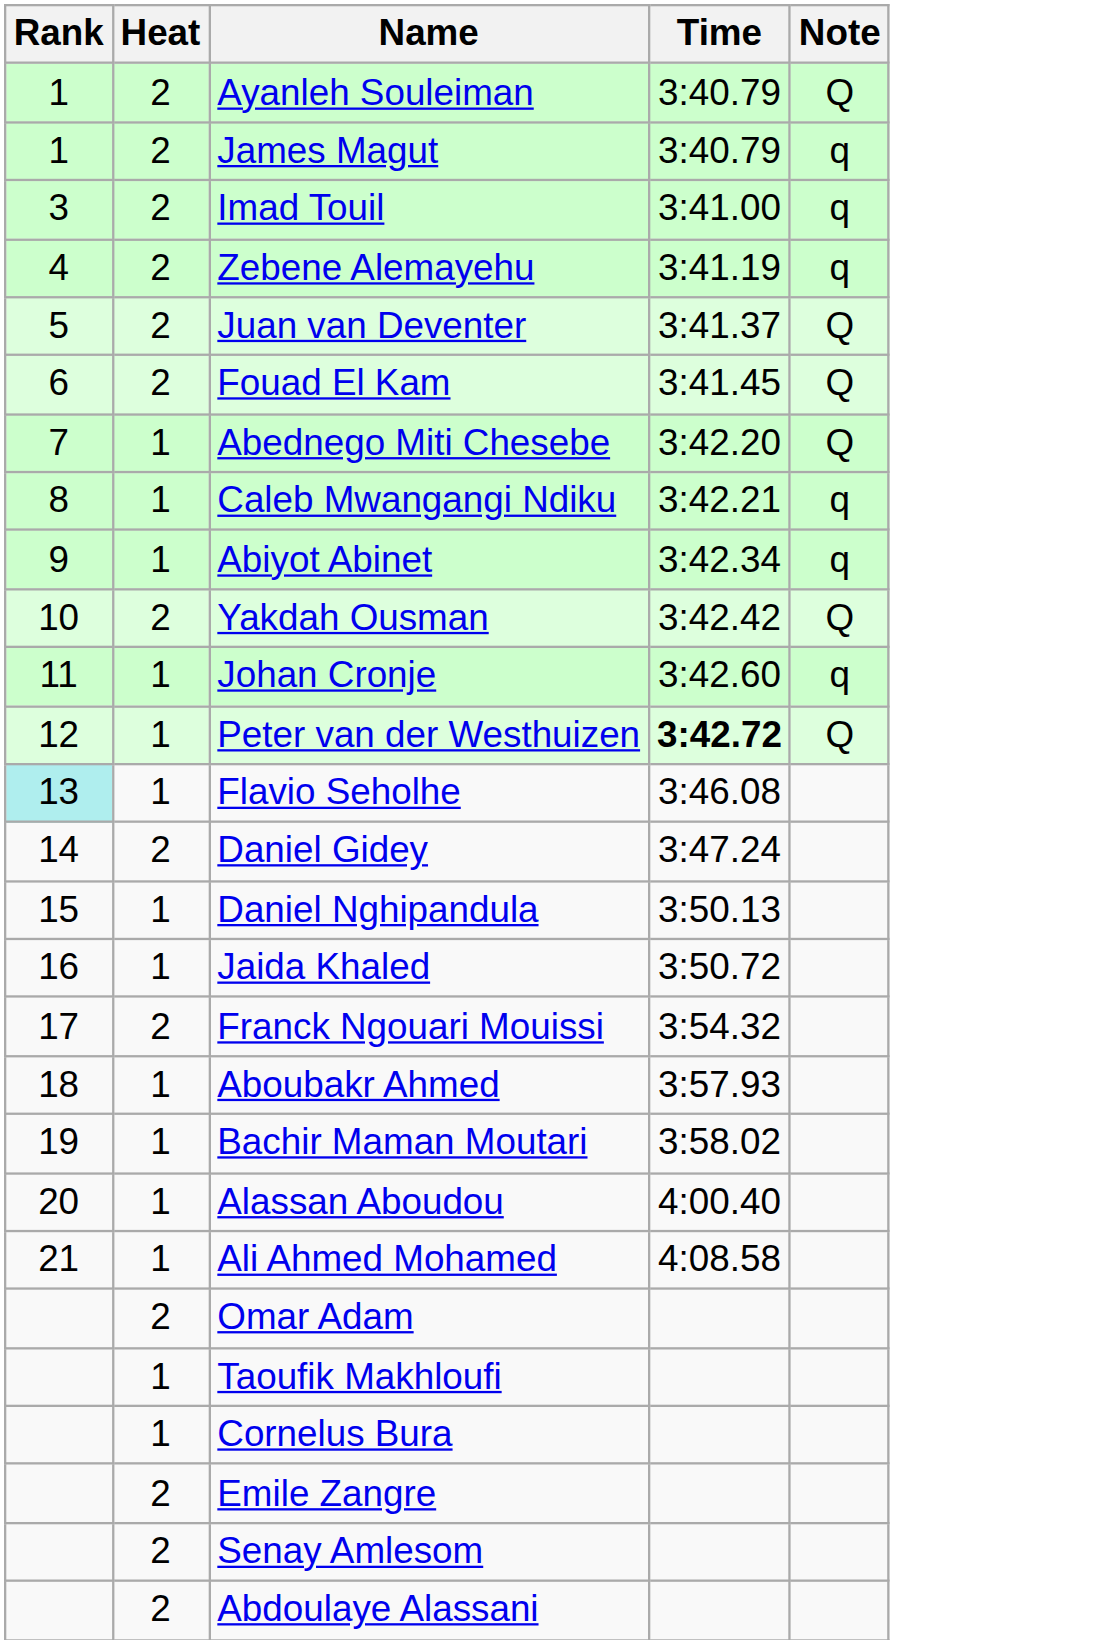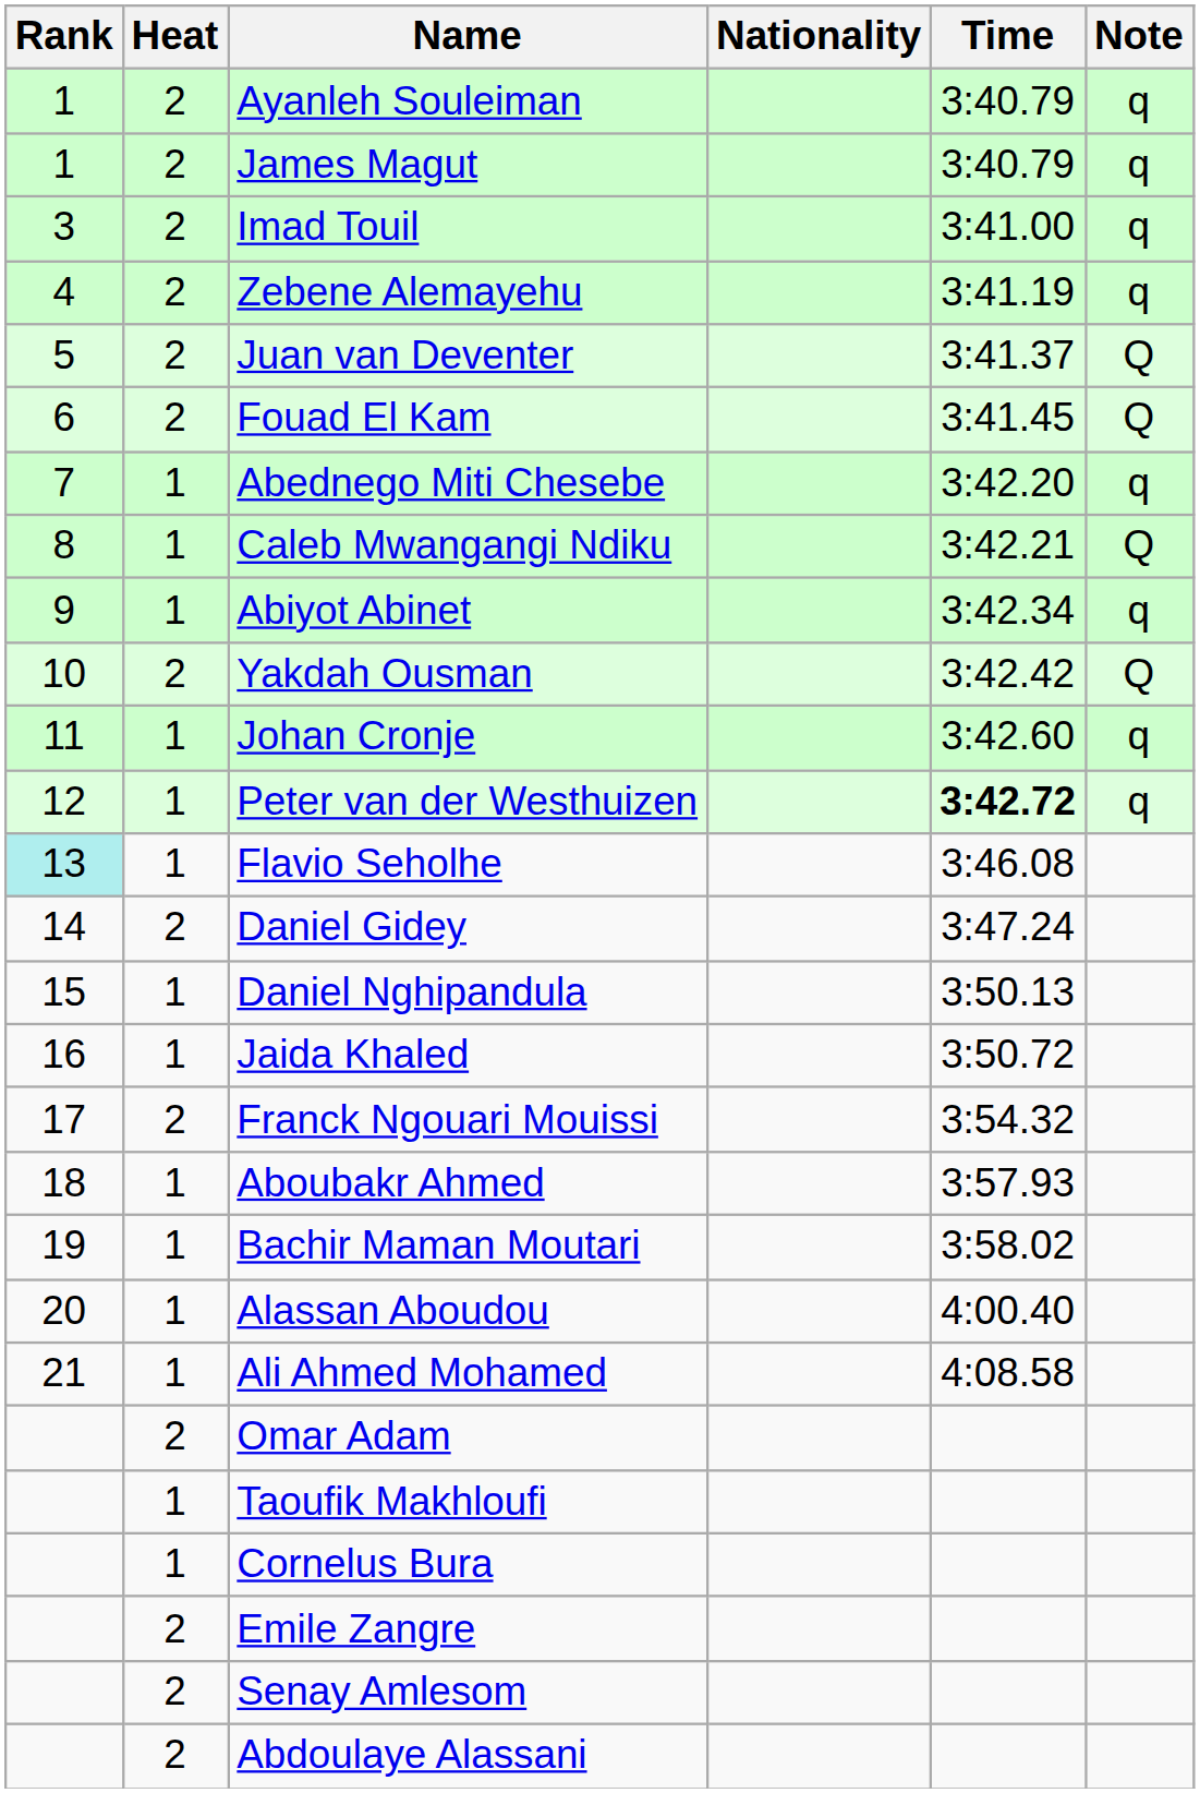 <table class="wikitable sortable" style="text-align:center">
 <tr>
 <th>Rank</th>
 <th>Heat</th>
 <th>Name</th>
+<th>Nationality</th>
 <th>Time</th>
 <th>Note</th>
 </tr>
 <tr bgcolor=ccffcc>
 <td>1</td>
 <td>2</td>
 <td align="left"><a href='#'>Ayanleh Souleiman</a></td>
+<td align=left></td>
 <td>3:40.79</td>
-<td>Q</td>
+<td>q</td>
 </tr>
 <tr bgcolor=ccffcc>
 <td>1</td>
 <td>2</td>
 <td align="left"><a href='#'>James Magut</a></td>
+<td align=left></td>
 <td>3:40.79</td>
 <td>q</td>
 </tr>
 <tr bgcolor=ccffcc>
 <td>3</td>
 <td>2</td>
 <td align="left"><a href='#'>Imad Touil</a></td>
+<td align=left></td>
 <td>3:41.00</td>
 <td>q</td>
 </tr>
 <tr bgcolor=ccffcc>
 <td>4</td>
 <td>2</td>
 <td align="left"><a href='#'>Zebene Alemayehu</a></td>
+<td align=left></td>
 <td>3:41.19</td>
 <td>q</td>
 </tr>
 <tr bgcolor=ddffdd>
 <td>5</td>
 <td>2</td>
 <td align="left"><a href='#'>Juan van Deventer</a></td>
+<td align=left></td>
 <td>3:41.37</td>
 <td>Q</td>
 </tr>
 <tr bgcolor=ddffdd>
 <td>6</td>
 <td>2</td>
 <td align="left"><a href='#'>Fouad El Kam</a></td>
+<td align=left></td>
 <td>3:41.45</td>
 <td>Q</td>
 </tr>
 <tr bgcolor=ccffcc>
 <td>7</td>
 <td>1</td>
 <td align="left"><a href='#'>Abednego Miti Chesebe</a></td>
+<td align=left></td>
 <td>3:42.20</td>
-<td>Q</td>
+<td>q</td>
 </tr>
 <tr bgcolor=ccffcc>
 <td>8</td>
 <td>1</td>
 <td align="left"><a href='#'>Caleb Mwangangi Ndiku</a></td>
+<td align=left></td>
 <td>3:42.21</td>
-<td>q</td>
+<td>Q</td>
 </tr>
 <tr bgcolor=ccffcc>
 <td>9</td>
 <td>1</td>
 <td align="left"><a href='#'>Abiyot Abinet</a></td>
+<td align=left></td>
 <td>3:42.34</td>
 <td>q</td>
 </tr>
 <tr bgcolor=ddffdd>
 <td>10</td>
 <td>2</td>
 <td align="left"><a href='#'>Yakdah Ousman</a></td>
+<td align=left></td>
 <td>3:42.42</td>
 <td>Q</td>
 </tr>
 <tr bgcolor=ccffcc>
 <td>11</td>
 <td>1</td>
 <td align="left"><a href='#'>Johan Cronje</a></td>
+<td align=left></td>
 <td>3:42.60</td>
 <td>q</td>
 </tr>
 <tr bgcolor=ddffdd>
 <td>12</td>
 <td>1</td>
 <td align="left"><a href='#'>Peter van der Westhuizen</a></td>
+<td align=left></td>
 <td><strong>3:42.72</strong></td>
-<td>Q</td>
+<td>q</td>
 </tr>
 <tr>
 <td style="background: paleturquoise;">13</td>
 <td>1</td>
 <td align="left"><a href='#'>Flavio Seholhe</a></td>
+<td align=left></td>
 <td>3:46.08</td>
 <td></td>
 </tr>
 <tr>
 <td>14</td>
 <td>2</td>
 <td align="left"><a href='#'>Daniel Gidey</a></td>
+<td align=left></td>
 <td>3:47.24</td>
 <td></td>
 </tr>
 <tr>
 <td>15</td>
 <td>1</td>
 <td align="left"><a href='#'>Daniel Nghipandula</a></td>
+<td align=left></td>
 <td>3:50.13</td>
 <td></td>
 </tr>
 <tr>
 <td>16</td>
 <td>1</td>
 <td align="left"><a href='#'>Jaida Khaled</a></td>
+<td align=left></td>
 <td>3:50.72</td>
 <td></td>
 </tr>
 <tr>
 <td>17</td>
 <td>2</td>
 <td align="left"><a href='#'>Franck Ngouari Mouissi</a></td>
+<td align=left></td>
 <td>3:54.32</td>
 <td></td>
 </tr>
 <tr>
 <td>18</td>
 <td>1</td>
 <td align="left"><a href='#'>Aboubakr Ahmed</a></td>
+<td align=left></td>
 <td>3:57.93</td>
 <td></td>
 </tr>
 <tr>
 <td>19</td>
 <td>1</td>
 <td align="left"><a href='#'>Bachir Maman Moutari</a></td>
+<td align=left></td>
 <td>3:58.02</td>
 <td></td>
 </tr>
 <tr>
 <td>20</td>
 <td>1</td>
 <td align="left"><a href='#'>Alassan Aboudou</a></td>
+<td align=left></td>
 <td>4:00.40</td>
 <td></td>
 </tr>
 <tr>
 <td>21</td>
 <td>1</td>
 <td align="left"><a href='#'>Ali Ahmed Mohamed</a></td>
+<td align=left></td>
 <td>4:08.58</td>
 <td></td>
 </tr>
 <tr>
 <td></td>
 <td>2</td>
 <td align="left"><a href='#'>Omar Adam</a></td>
+<td align=left></td>
 <td></td>
 <td></td>
 </tr>
 <tr>
 <td></td>
 <td>1</td>
 <td align="left"><a href='#'>Taoufik Makhloufi</a></td>
+<td align=left></td>
 <td></td>
 <td></td>
 </tr>
 <tr>
 <td></td>
 <td>1</td>
 <td align="left"><a href='#'>Cornelus Bura</a></td>
+<td align=left></td>
 <td></td>
 <td></td>
 </tr>
 <tr>
 <td></td>
 <td>2</td>
 <td align="left"><a href='#'>Emile Zangre</a></td>
+<td align=left></td>
 <td></td>
 <td></td>
 </tr>
 <tr>
 <td></td>
 <td>2</td>
 <td align="left"><a href='#'>Senay Amlesom</a></td>
+<td align=left></td>
 <td></td>
 <td></td>
 </tr>
 <tr>
 <td></td>
 <td>2</td>
 <td align="left"><a href='#'>Abdoulaye Alassani</a></td>
+<td align=left></td>
 <td></td>
 <td></td>
 </tr>
 </table>
